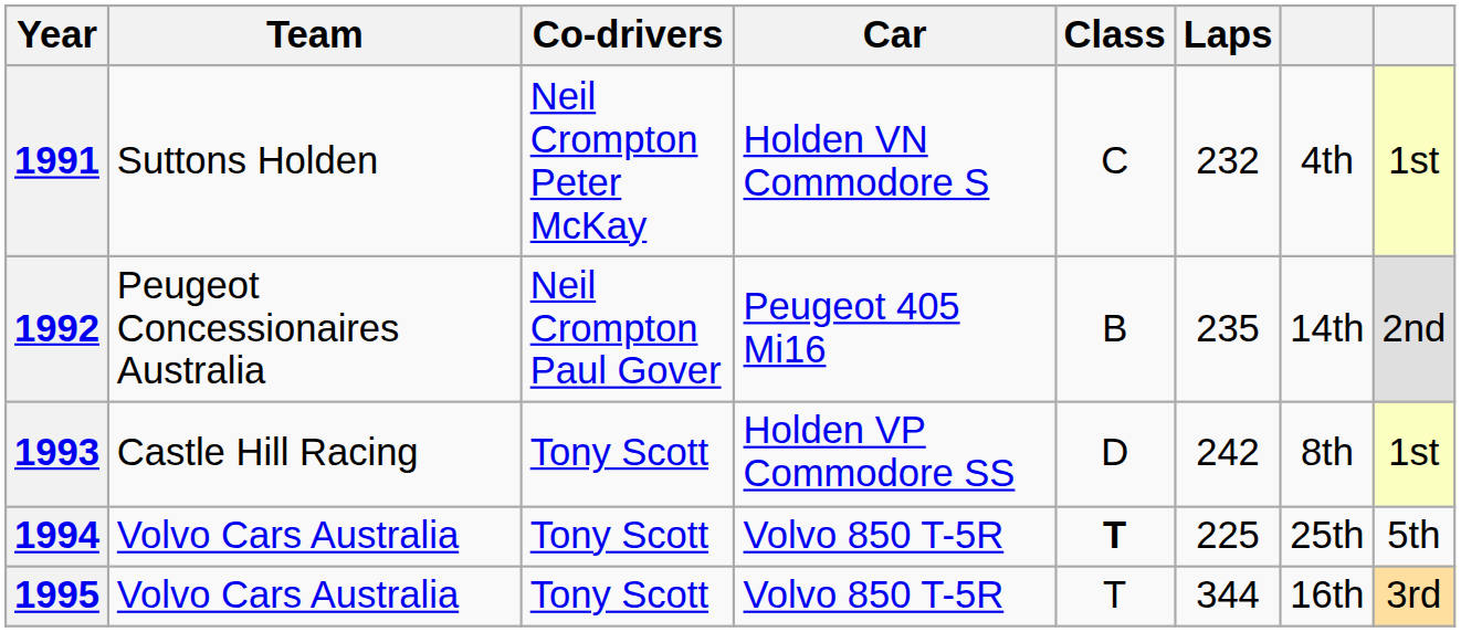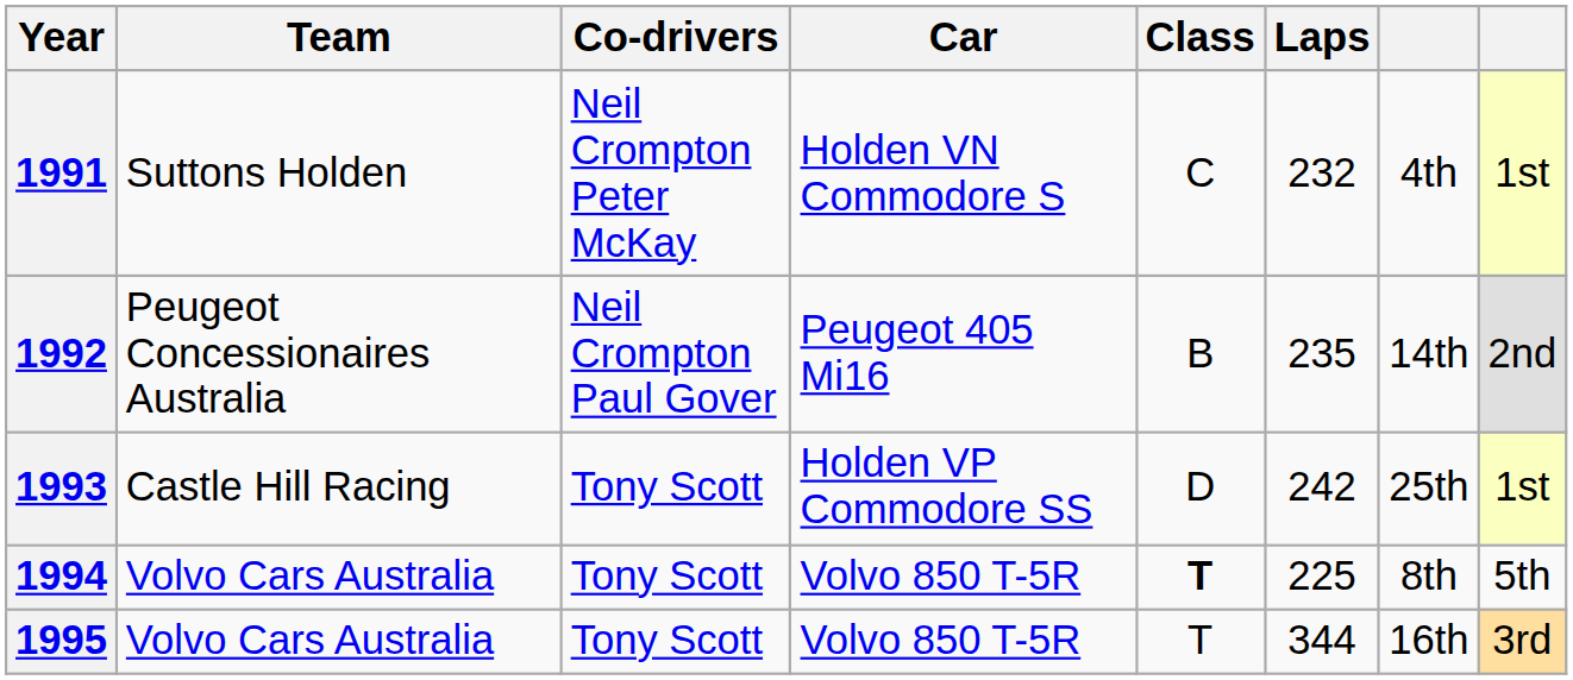 <table class="wikitable" style="text-align:center">
 <tr>
 <th>Year</th>
 <th>Team</th>
 <th>Co-drivers</th>
 <th>Car</th>
 <th>Class</th>
 <th>Laps</th>
 <th></th>
 <th></th>
 </tr>
 <tr>
 <th><a href='#'>1991</a></th>
 <td align="left"> Suttons Holden</td>
 <td align="left"> <a href='#'>Neil Crompton</a><br> <a href='#'>Peter McKay</a></td>
 <td align="left"><a href='#'>Holden VN Commodore S</a></td>
 <td>C</td>
 <td>232</td>
 <td>4th</td>
 <td style="background:#fbffbf;">1st</td>
 </tr>
 <tr>
 <th><a href='#'>1992</a></th>
 <td align="left"> Peugeot Concessionaires Australia</td>
 <td align="left"> <a href='#'>Neil Crompton</a><br> <a href='#'>Paul Gover</a></td>
 <td align="left"><a href='#'>Peugeot 405 Mi16</a></td>
 <td>B</td>
 <td>235</td>
 <td>14th</td>
 <td style="background:#dfdfdf;">2nd</td>
 </tr>
 <tr>
 <th><a href='#'>1993</a></th>
 <td align="left"> Castle Hill Racing</td>
 <td align="left"> <a href='#'>Tony Scott</a></td>
 <td align="left"><a href='#'>Holden VP Commodore SS</a></td>
 <td>D</td>
 <td>242</td>
-<td>8th</td>
+<td>25th</td>
 <td style="background:#fbffbf;">1st</td>
 </tr>
 <tr>
 <th><a href='#'>1994</a></th>
 <td align="left"> <a href='#'>Volvo Cars Australia</a></td>
 <td align="left"> <a href='#'>Tony Scott</a></td>
 <td align="left"><a href='#'>Volvo 850 T-5R</a></td>
 <td><strong>T</strong></td>
 <td>225</td>
-<td>25th</td>
+<td>8th</td>
 <td>5th</td>
 </tr>
 <tr>
 <th><a href='#'>1995</a></th>
 <td align="left"> <a href='#'>Volvo Cars Australia</a></td>
 <td align="left"> <a href='#'>Tony Scott</a></td>
 <td align="left"><a href='#'>Volvo 850 T-5R</a></td>
 <td>T</td>
 <td>344</td>
 <td>16th</td>
 <td style="background:#ffdf9f;">3rd</td>
 </tr>
 </table>
